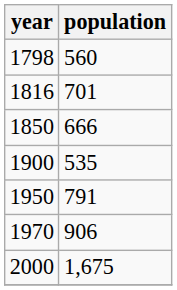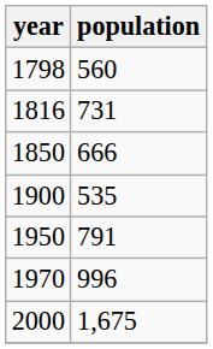 <table class="wikitable">
 <tr>
 <th>year</th>
 <th>population</th>
 </tr>
 <tr>
 <td>1798</td>
 <td>560</td>
 </tr>
 <tr>
 <td>1816</td>
-<td>701</td>
+<td>731</td>
 </tr>
 <tr>
 <td>1850</td>
 <td>666</td>
 </tr>
 <tr>
 <td>1900</td>
 <td>535</td>
 </tr>
 <tr>
 <td>1950</td>
 <td>791</td>
 </tr>
 <tr>
 <td>1970</td>
-<td>906</td>
+<td>996</td>
 </tr>
 <tr>
 <td>2000</td>
 <td>1,675</td>
 </tr>
 <tr>
 </tr>
 </table>
